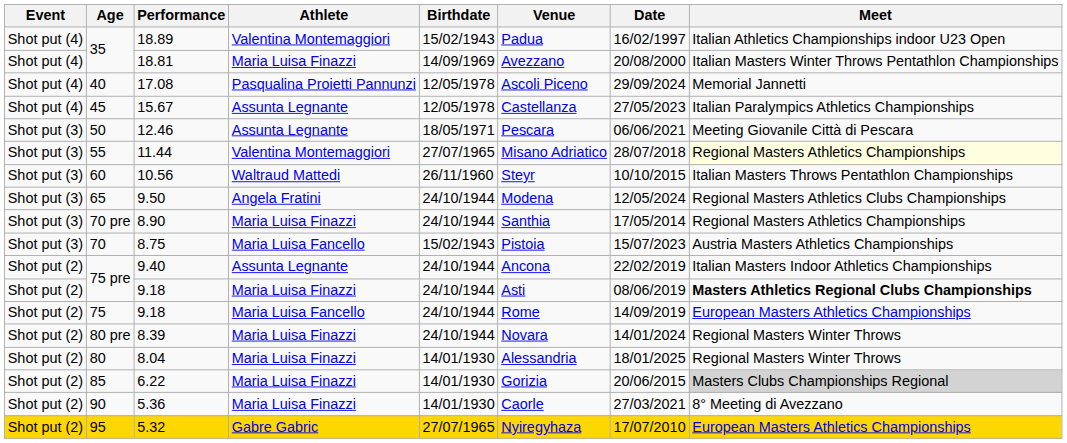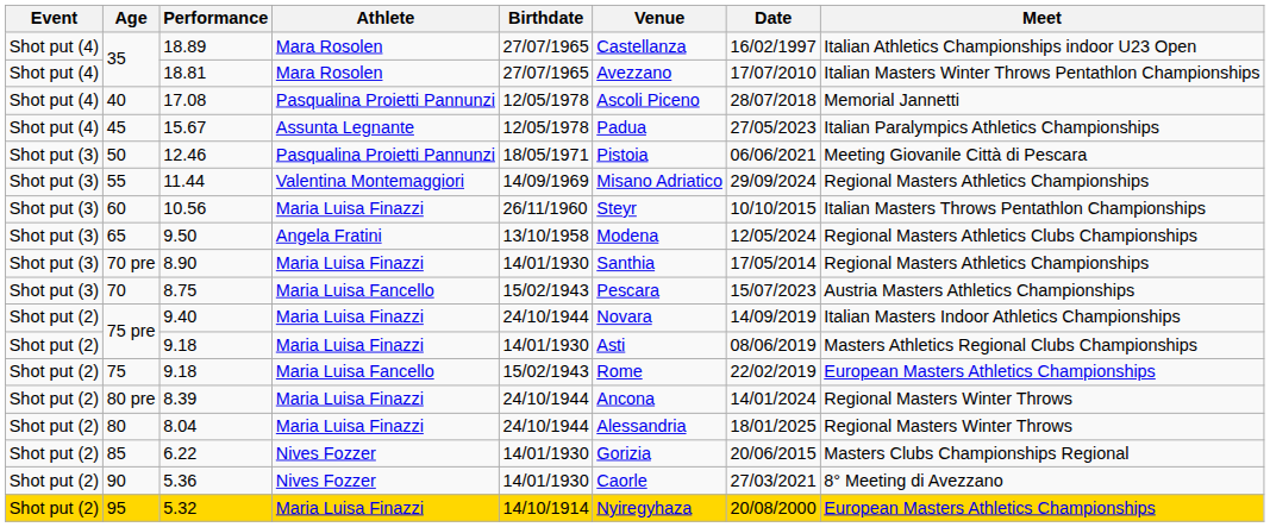 <table class="wikitable" width= style="font-size:90%; text-align:center">
 <tr>
 <th>Event</th>
 <th>Age</th>
 <th>Performance</th>
 <th>Athlete</th>
 <th>Birthdate</th>
 <th>Venue</th>
 <th>Date</th>
 <th>Meet</th>
 </tr>
 <tr>
 <td>Shot put (4)</td>
 <td rowspan=2>35</td>
 <td>18.89 </td>
-<td align=left><a href='#'>Valentina Montemaggiori</a></td>
-<td>15/02/1943</td>
-<td align=left><a href='#'>Padua</a></td>
+<td align=left><a href='#'>Mara Rosolen</a></td>
+<td>27/07/1965</td>
+<td align=left><a href='#'>Castellanza</a></td>
 <td>16/02/1997</td>
 <td>Italian Athletics Championships indoor U23 Open</td>
 </tr>
 <tr>
 <td>Shot put (4)</td>
 <td>18.81</td>
-<td align=left><a href='#'>Maria Luisa Finazzi</a></td>
-<td>14/09/1969</td>
+<td align=left><a href='#'>Mara Rosolen</a></td>
+<td>27/07/1965</td>
 <td align=left><a href='#'>Avezzano</a></td>
-<td>20/08/2000</td>
+<td>17/07/2010</td>
 <td>Italian Masters Winter Throws Pentathlon Championships</td>
 </tr>
 <tr>
 <td>Shot put (4)</td>
 <td>40</td>
 <td>17.08</td>
 <td align=left><a href='#'>Pasqualina Proietti Pannunzi</a></td>
 <td>12/05/1978</td>
 <td align=left><a href='#'>Ascoli Piceno</a></td>
-<td>29/09/2024</td>
+<td>28/07/2018</td>
 <td>Memorial Jannetti</td>
 </tr>
 <tr>
 <td>Shot put (4)</td>
 <td>45</td>
 <td>15.67</td>
 <td align=left><a href='#'>Assunta Legnante</a></td>
 <td>12/05/1978</td>
-<td align=left><a href='#'>Castellanza</a></td>
+<td align=left><a href='#'>Padua</a></td>
 <td>27/05/2023</td>
 <td>Italian Paralympics Athletics Championships</td>
 </tr>
 <tr>
 <td>Shot put (3)</td>
 <td>50</td>
 <td>12.46</td>
-<td align=left><a href='#'>Assunta Legnante</a></td>
+<td align=left><a href='#'>Pasqualina Proietti Pannunzi</a></td>
 <td>18/05/1971</td>
-<td align=left><a href='#'>Pescara</a></td>
+<td align=left><a href='#'>Pistoia</a></td>
 <td>06/06/2021</td>
 <td>Meeting Giovanile Città di Pescara</td>
 </tr>
 <tr>
 <td>Shot put (3)</td>
 <td>55</td>
 <td>11.44</td>
 <td align=left><a href='#'>Valentina Montemaggiori</a></td>
-<td>27/07/1965</td>
+<td>14/09/1969</td>
 <td align=left><a href='#'>Misano Adriatico</a></td>
-<td>28/07/2018</td>
-<td style="background: lightyellow;">Regional Masters Athletics Championships</td>
+<td>29/09/2024</td>
+<td>Regional Masters Athletics Championships</td>
 </tr>
 <tr>
 <td>Shot put (3)</td>
 <td>60</td>
 <td>10.56</td>
-<td align=left><a href='#'>Waltraud Mattedi</a></td>
+<td align=left><a href='#'>Maria Luisa Finazzi</a></td>
 <td>26/11/1960</td>
 <td align=left><a href='#'>Steyr</a></td>
 <td>10/10/2015</td>
 <td>Italian Masters Throws Pentathlon Championships</td>
 </tr>
 <tr>
 <td>Shot put (3)</td>
 <td>65</td>
 <td>9.50</td>
 <td align=left><a href='#'>Angela Fratini</a></td>
-<td>24/10/1944</td>
+<td>13/10/1958</td>
 <td align=left><a href='#'>Modena</a></td>
 <td>12/05/2024</td>
 <td>Regional Masters Athletics Clubs Championships</td>
 </tr>
 <tr>
 <td>Shot put (3)</td>
 <td>70 pre</td>
 <td>8.90</td>
 <td align=left><a href='#'>Maria Luisa Finazzi</a></td>
-<td>24/10/1944</td>
+<td>14/01/1930</td>
 <td align=left><a href='#'>Santhia</a></td>
 <td>17/05/2014</td>
 <td>Regional Masters Athletics Championships</td>
 </tr>
 <tr>
 <td>Shot put (3)</td>
 <td>70</td>
 <td>8.75</td>
 <td align=left><a href='#'>Maria Luisa Fancello</a></td>
 <td>15/02/1943</td>
-<td align=left><a href='#'>Pistoia</a></td>
+<td align=left><a href='#'>Pescara</a></td>
 <td>15/07/2023</td>
 <td>Austria Masters Athletics Championships</td>
 </tr>
 <tr>
 <td>Shot put (2)</td>
 <td rowspan=2>75 pre</td>
 <td>9.40 </td>
-<td align=left><a href='#'>Assunta Legnante</a></td>
+<td align=left><a href='#'>Maria Luisa Finazzi</a></td>
 <td>24/10/1944</td>
-<td align=left><a href='#'>Ancona</a></td>
-<td>22/02/2019</td>
+<td align=left><a href='#'>Novara</a></td>
+<td>14/09/2019</td>
 <td>Italian Masters Indoor Athletics Championships</td>
 </tr>
 <tr>
 <td>Shot put (2)</td>
 <td>9.18</td>
 <td align=left><a href='#'>Maria Luisa Finazzi</a></td>
-<td>24/10/1944</td>
+<td>14/01/1930</td>
 <td align=left><a href='#'>Asti</a></td>
 <td>08/06/2019</td>
-<td><strong>Masters Athletics Regional Clubs Championships</strong></td>
+<td>Masters Athletics Regional Clubs Championships</td>
 </tr>
 <tr>
 <td>Shot put (2)</td>
 <td>75</td>
 <td>9.18</td>
 <td align=left><a href='#'>Maria Luisa Fancello</a></td>
-<td>24/10/1944</td>
+<td>15/02/1943</td>
 <td align=left><a href='#'>Rome</a></td>
-<td>14/09/2019</td>
+<td>22/02/2019</td>
 <td><a href='#'>European Masters Athletics Championships</a></td>
 </tr>
 <tr>
 <td>Shot put (2)</td>
 <td>80 pre</td>
 <td>8.39</td>
 <td align=left><a href='#'>Maria Luisa Finazzi</a></td>
 <td>24/10/1944</td>
-<td align=left><a href='#'>Novara</a></td>
+<td align=left><a href='#'>Ancona</a></td>
 <td>14/01/2024</td>
 <td>Regional Masters Winter Throws</td>
 </tr>
 <tr>
 <td>Shot put (2)</td>
 <td>80</td>
 <td>8.04</td>
 <td align=left><a href='#'>Maria Luisa Finazzi</a></td>
-<td>14/01/1930</td>
+<td>24/10/1944</td>
 <td align=left><a href='#'>Alessandria</a></td>
 <td>18/01/2025</td>
 <td>Regional Masters Winter Throws</td>
 </tr>
 <tr>
 <td>Shot put (2)</td>
 <td>85</td>
 <td>6.22</td>
-<td align=left><a href='#'>Maria Luisa Finazzi</a></td>
+<td align=left><a href='#'>Nives Fozzer</a></td>
 <td>14/01/1930</td>
 <td align=left><a href='#'>Gorizia</a></td>
 <td>20/06/2015</td>
-<td style="background: lightgrey;">Masters Clubs Championships Regional</td>
+<td>Masters Clubs Championships Regional</td>
 </tr>
 <tr>
 <td>Shot put (2)</td>
 <td>90</td>
 <td>5.36</td>
-<td align=left><a href='#'>Maria Luisa Finazzi</a></td>
+<td align=left><a href='#'>Nives Fozzer</a></td>
 <td>14/01/1930</td>
 <td align=left><a href='#'>Caorle</a></td>
 <td>27/03/2021</td>
 <td>8° Meeting di Avezzano</td>
 </tr>
 <tr bgcolor=Gold>
 <td>Shot put (2)</td>
 <td>95</td>
 <td>5.32</td>
-<td align=left><a href='#'>Gabre Gabric</a></td>
-<td>27/07/1965</td>
+<td align=left><a href='#'>Maria Luisa Finazzi</a></td>
+<td>14/10/1914</td>
 <td align=left><a href='#'>Nyiregyhaza</a></td>
-<td>17/07/2010</td>
+<td>20/08/2000</td>
 <td><a href='#'>European Masters Athletics Championships</a></td>
 </tr>
 </table>
